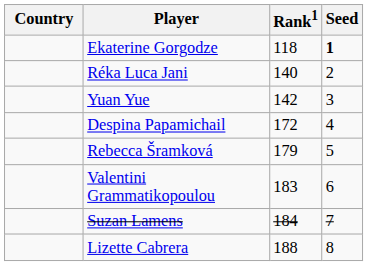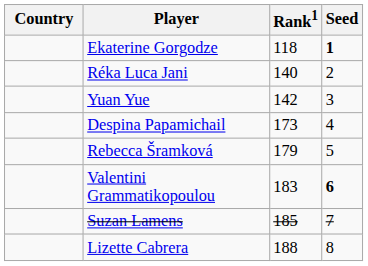 <table class="sortable wikitable">
 <tr>
 <th width="70">Country</th>
 <th width="175">Player</th>
 <th>Rank<sup>1</sup></th>
 <th>Seed</th>
 </tr>
 <tr>
 <td></td>
 <td><a href='#'>Ekaterine Gorgodze</a></td>
 <td>118</td>
 <td><strong>1</strong></td>
 </tr>
 <tr>
 <td></td>
 <td><a href='#'>Réka Luca Jani</a></td>
 <td>140</td>
 <td>2</td>
 </tr>
 <tr>
 <td></td>
 <td><a href='#'>Yuan Yue</a></td>
 <td>142</td>
 <td>3</td>
 </tr>
 <tr>
 <td></td>
 <td><a href='#'>Despina Papamichail</a></td>
-<td>172</td>
+<td>173</td>
 <td>4</td>
 </tr>
 <tr>
 <td></td>
 <td><a href='#'>Rebecca Šramková</a></td>
 <td>179</td>
 <td>5</td>
 </tr>
 <tr>
 <td></td>
 <td><a href='#'>Valentini Grammatikopoulou</a></td>
 <td>183</td>
-<td>6</td>
+<td><strong>6</strong></td>
 </tr>
 <tr>
 <td><s></s></td>
 <td><s><a href='#'>Suzan Lamens</a></s></td>
-<td><s>184</s></td>
+<td><s>185</s></td>
 <td><s>7</s></td>
 </tr>
 <tr>
 <td></td>
 <td><a href='#'>Lizette Cabrera</a></td>
 <td>188</td>
 <td>8</td>
 </tr>
 </table>
